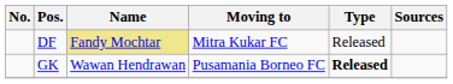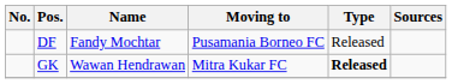 <table class="wikitable" Style="font-size:90%">
 <tr>
 <th>No.</th>
 <th>Pos.</th>
 <th>Name</th>
 <th>Moving to</th>
 <th>Type</th>
 <th>Sources</th>
 </tr>
 <tr>
 <td></td>
 <td><a href='#'>DF</a></td>
-<td style="background: khaki;"> <a href='#'>Fandy Mochtar</a></td>
-<td> <a href='#'>Mitra Kukar FC</a></td>
+<td> <a href='#'>Fandy Mochtar</a></td>
+<td> <a href='#'>Pusamania Borneo FC</a></td>
 <td>Released</td>
 <td></td>
 </tr>
 <tr>
 <td></td>
 <td><a href='#'>GK</a></td>
 <td> <a href='#'>Wawan Hendrawan</a></td>
-<td> <a href='#'>Pusamania Borneo FC</a></td>
+<td> <a href='#'>Mitra Kukar FC</a></td>
 <td><strong>Released</strong></td>
 <td></td>
 </tr>
 <tr>
 </tr>
 </table>
